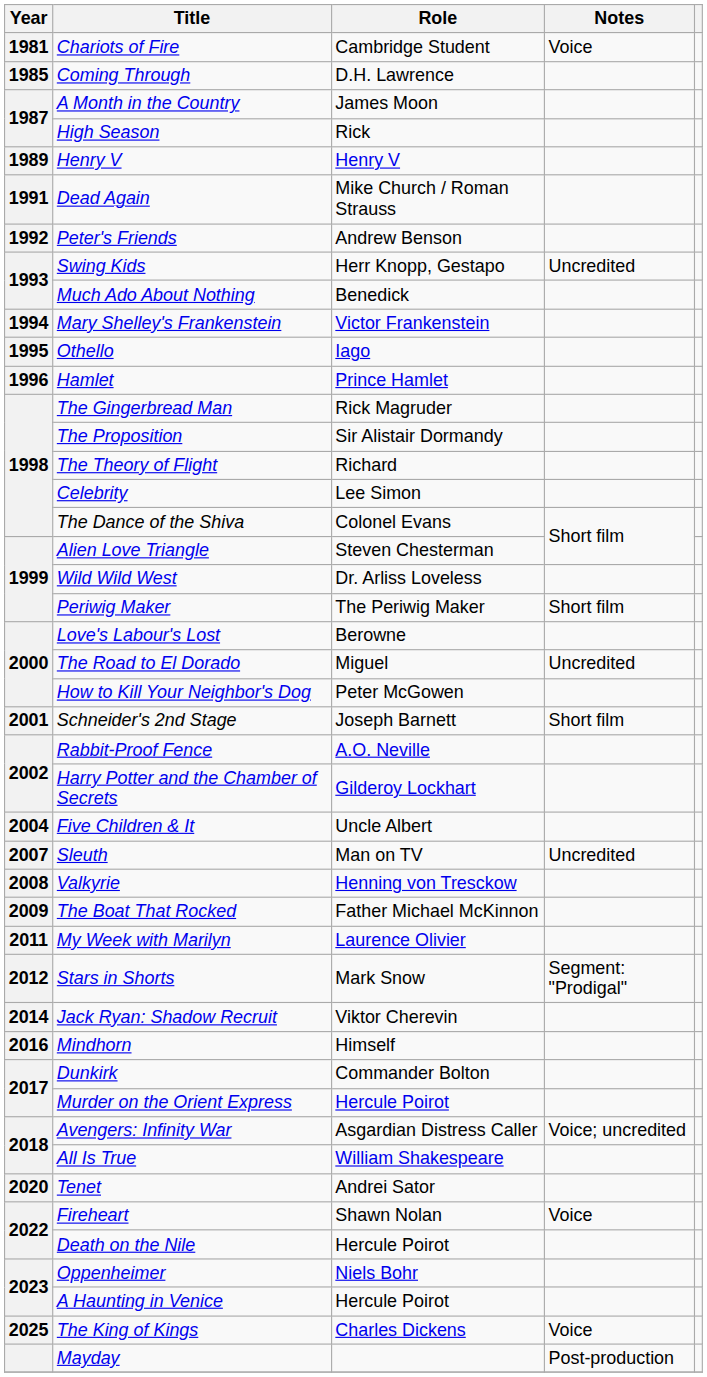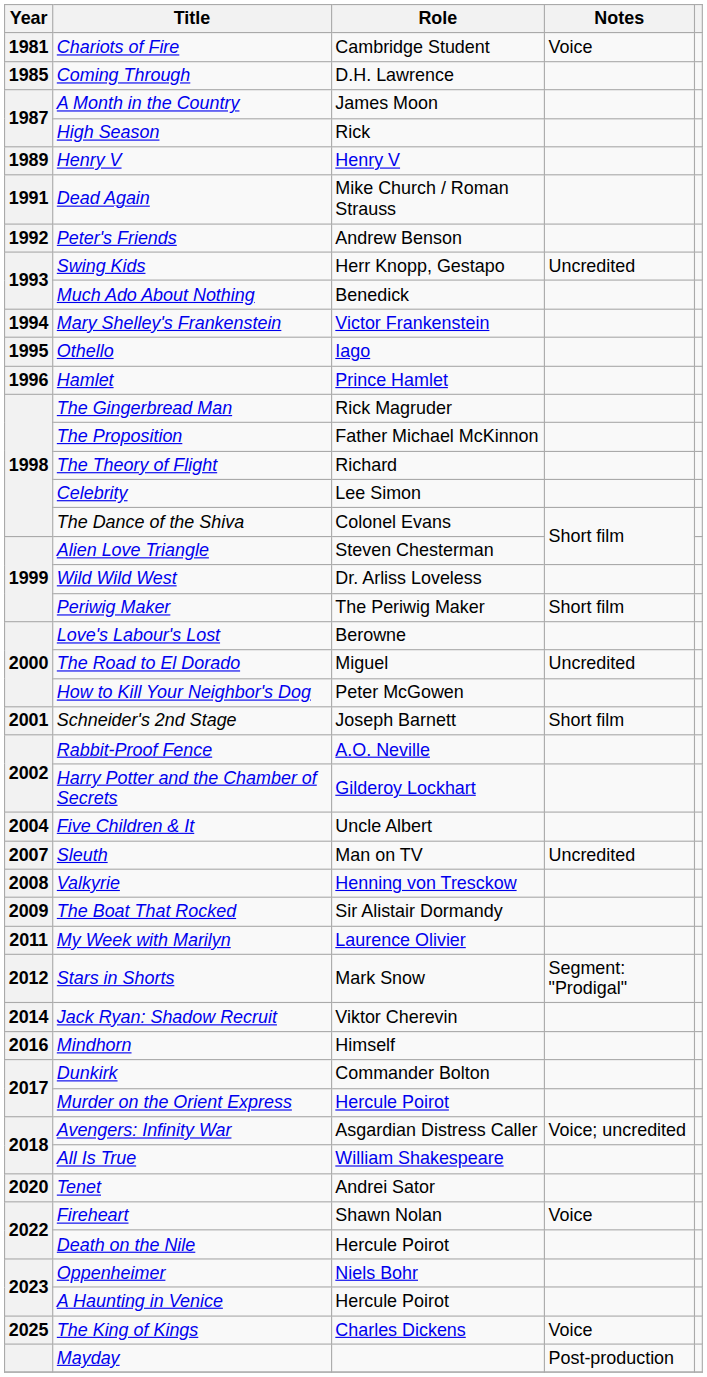 <table class="wikitable sortable plainrowheaders" style="margin-right: 0;">
 <tr>
 <th scope="col">Year</th>
 <th scope="col">Title</th>
 <th scope="col">Role</th>
 <th scope="col">Notes</th>
 <th scope="col"></th>
 </tr>
 <tr>
 <th scope="row">1981</th>
 <td><em><a href='#'>Chariots of Fire</a></em></td>
 <td>Cambridge Student</td>
 <td>Voice</td>
 <td style="text-align: center;"></td>
 </tr>
 <tr>
 <th scope="row">1985</th>
 <td><em><a href='#'>Coming Through</a></em></td>
 <td>D.H. Lawrence</td>
 <td style="text-align: center;"></td>
 </tr>
 <tr>
 <th rowspan="2" scope="row">1987</th>
 <td><em><a href='#'>A Month in the Country</a></em></td>
 <td>James Moon</td>
 <td></td>
 <td style="text-align: center;"></td>
 </tr>
 <tr>
 <td><em><a href='#'>High Season</a></em></td>
 <td>Rick</td>
 <td></td>
 <td style="text-align: center;"></td>
 </tr>
 <tr>
 <th scope="row">1989</th>
 <td><em><a href='#'>Henry V</a></em></td>
 <td><a href='#'>Henry V</a></td>
 <td></td>
 <td style="text-align: center;"></td>
 </tr>
 <tr>
 <th scope="row">1991</th>
 <td><em><a href='#'>Dead Again</a></em></td>
 <td>Mike Church / Roman Strauss</td>
 <td></td>
 <td style="text-align: center;"></td>
 </tr>
 <tr>
 <th scope="row">1992</th>
 <td><em><a href='#'>Peter's Friends</a></em></td>
 <td>Andrew Benson</td>
 <td></td>
 <td style="text-align: center;"></td>
 </tr>
 <tr>
 <th rowspan="2" scope="row">1993</th>
 <td><em><a href='#'>Swing Kids</a></em></td>
 <td>Herr Knopp, Gestapo</td>
 <td>Uncredited</td>
 <td style="text-align: center;"></td>
 </tr>
 <tr>
 <td><em><a href='#'>Much Ado About Nothing</a></em></td>
 <td>Benedick</td>
 <td></td>
 <td style="text-align: center;"></td>
 </tr>
 <tr>
 <th scope="row">1994</th>
 <td><em><a href='#'>Mary Shelley's Frankenstein</a></em></td>
 <td><a href='#'>Victor Frankenstein</a></td>
 <td></td>
 <td style="text-align: center;"></td>
 </tr>
 <tr>
 <th scope="row">1995</th>
 <td><em><a href='#'>Othello</a></em></td>
 <td><a href='#'>Iago</a></td>
 <td></td>
 <td style="text-align: center;"></td>
 </tr>
 <tr>
 <th scope="row">1996</th>
 <td><em><a href='#'>Hamlet</a></em></td>
 <td><a href='#'>Prince Hamlet</a></td>
 <td></td>
 <td style="text-align: center;"></td>
 </tr>
 <tr>
 <th rowspan="5" scope="row">1998</th>
 <td><em><a href='#'>The Gingerbread Man</a></em></td>
 <td>Rick Magruder</td>
 <td></td>
 <td style="text-align: center;"></td>
 </tr>
 <tr>
 <td><em><a href='#'>The Proposition</a></em></td>
-<td>Sir Alistair Dormandy</td>
+<td>Father Michael McKinnon</td>
 <td></td>
 <td style="text-align: center;"></td>
 </tr>
 <tr>
 <td><em><a href='#'>The Theory of Flight</a></em></td>
 <td>Richard</td>
 <td></td>
 <td style="text-align: center;"></td>
 </tr>
 <tr>
 <td><em><a href='#'>Celebrity</a></em></td>
 <td>Lee Simon</td>
 <td></td>
 <td style="text-align: center;"></td>
 </tr>
 <tr>
 <td><em>The Dance of the Shiva</em></td>
 <td>Colonel Evans</td>
 <td rowspan="2">Short film</td>
 <td style="text-align: center;"></td>
 </tr>
 <tr>
 <th rowspan="3" scope="row">1999</th>
 <td><em><a href='#'>Alien Love Triangle</a></em></td>
 <td>Steven Chesterman</td>
 <td style="text-align: center;"></td>
 </tr>
 <tr>
 <td><em><a href='#'>Wild Wild West</a></em></td>
 <td>Dr. Arliss Loveless</td>
 <td></td>
 <td style="text-align: center;"></td>
 </tr>
 <tr>
 <td><em><a href='#'>Periwig Maker</a></em></td>
 <td>The Periwig Maker</td>
 <td>Short film</td>
 <td style="text-align: center;"></td>
 </tr>
 <tr>
 <th rowspan="3" scope="row">2000</th>
 <td><em><a href='#'>Love's Labour's Lost</a></em></td>
 <td>Berowne</td>
 <td></td>
 <td style="text-align: center;"></td>
 </tr>
 <tr>
 <td><em><a href='#'>The Road to El Dorado</a></em></td>
 <td>Miguel</td>
 <td>Uncredited</td>
 <td style="text-align: center;"></td>
 </tr>
 <tr>
 <td><em><a href='#'>How to Kill Your Neighbor's Dog</a></em></td>
 <td>Peter McGowen</td>
 <td></td>
 <td style="text-align: center;"></td>
 </tr>
 <tr>
 <th scope="row">2001</th>
 <td><em>Schneider's 2nd Stage</em></td>
 <td>Joseph Barnett</td>
 <td>Short film</td>
 <td style="text-align: center;"></td>
 </tr>
 <tr>
 <th rowspan="2" scope="row">2002</th>
 <td><em><a href='#'>Rabbit-Proof Fence</a></em></td>
 <td><a href='#'>A.O. Neville</a></td>
 <td></td>
 <td style="text-align: center;"></td>
 </tr>
 <tr>
 <td><em><a href='#'>Harry Potter and the Chamber of Secrets</a></em></td>
 <td><a href='#'>Gilderoy Lockhart</a></td>
 <td></td>
 <td style="text-align: center;"></td>
 </tr>
 <tr>
 <th scope="row">2004</th>
 <td><em><a href='#'>Five Children & It</a></em></td>
 <td>Uncle Albert</td>
 <td></td>
 <td style="text-align: center;"></td>
 </tr>
 <tr>
 <th scope="row">2007</th>
 <td><em><a href='#'>Sleuth</a></em></td>
 <td>Man on TV</td>
 <td>Uncredited</td>
 <td style="text-align: center;"></td>
 </tr>
 <tr>
 <th scope="row">2008</th>
 <td><em><a href='#'>Valkyrie</a></em></td>
 <td><a href='#'>Henning von Tresckow</a></td>
 <td></td>
 <td style="text-align: center;"></td>
 </tr>
 <tr>
 <th scope="row">2009</th>
 <td><em><a href='#'>The Boat That Rocked</a></em></td>
-<td>Father Michael McKinnon</td>
+<td>Sir Alistair Dormandy</td>
 <td></td>
 <td style="text-align: center;"></td>
 </tr>
 <tr>
 <th scope="row">2011</th>
 <td><em><a href='#'>My Week with Marilyn</a></em></td>
 <td><a href='#'>Laurence Olivier</a></td>
 <td></td>
 <td style="text-align: center;"></td>
 </tr>
 <tr>
 <th scope="row">2012</th>
 <td><em><a href='#'>Stars in Shorts</a></em></td>
 <td>Mark Snow</td>
 <td>Segment: "Prodigal"</td>
 <td style="text-align: center;"></td>
 </tr>
 <tr>
 <th scope="row">2014</th>
 <td><em><a href='#'>Jack Ryan: Shadow Recruit</a></em></td>
 <td>Viktor Cherevin</td>
 <td></td>
 <td style="text-align: center;"></td>
 </tr>
 <tr>
 <th scope="row">2016</th>
 <td><em><a href='#'>Mindhorn</a></em></td>
 <td>Himself</td>
 <td></td>
 <td style="text-align: center;"></td>
 </tr>
 <tr>
 <th rowspan="2" scope="row">2017</th>
 <td><em><a href='#'>Dunkirk</a></em></td>
 <td>Commander Bolton</td>
 <td></td>
 <td style="text-align: center;"></td>
 </tr>
 <tr>
 <td><em><a href='#'>Murder on the Orient Express</a></em></td>
 <td><a href='#'>Hercule Poirot</a></td>
 <td></td>
 <td style="text-align: center;"></td>
 </tr>
 <tr>
 <th rowspan="2" scope="row">2018</th>
 <td><em><a href='#'>Avengers: Infinity War</a></em></td>
 <td>Asgardian Distress Caller</td>
 <td>Voice; uncredited</td>
 <td style="text-align: center;"></td>
 </tr>
 <tr>
 <td><em><a href='#'>All Is True</a></em></td>
 <td><a href='#'>William Shakespeare</a></td>
 <td></td>
 <td style="text-align: center;"></td>
 </tr>
 <tr>
 <th scope="row">2020</th>
 <td><em><a href='#'>Tenet</a></em></td>
 <td>Andrei Sator</td>
 <td></td>
 <td style="text-align: center;"></td>
 </tr>
 <tr>
 <th rowspan="2" scope="row">2022</th>
 <td><em><a href='#'>Fireheart</a></em></td>
 <td>Shawn Nolan</td>
 <td>Voice</td>
 <td style="text-align: center;"></td>
 </tr>
 <tr>
 <td><em><a href='#'>Death on the Nile</a></em></td>
 <td>Hercule Poirot</td>
 <td></td>
 <td></td>
 </tr>
 <tr>
 <th rowspan="2" scope="row">2023</th>
 <td><em><a href='#'>Oppenheimer</a></em></td>
 <td><a href='#'>Niels Bohr</a></td>
 <td></td>
 <td style="text-align: center;"></td>
 </tr>
 <tr>
 <td><em><a href='#'>A Haunting in Venice</a></em></td>
 <td>Hercule Poirot</td>
 <td></td>
 <td style="text-align: center;"></td>
 </tr>
 <tr>
 <th scope="row">2025</th>
 <td><em><a href='#'>The King of Kings</a></em></td>
 <td><a href='#'>Charles Dickens</a></td>
 <td>Voice</td>
 <td style="text-align: center;"></td>
 </tr>
 <tr>
 <th scope="row"></th>
 <td><em><a href='#'>Mayday</a></em></td>
 <td></td>
 <td>Post-production</td>
 <td style="text-align: center;"></td>
 </tr>
 <tr>
 </tr>
 </table>
